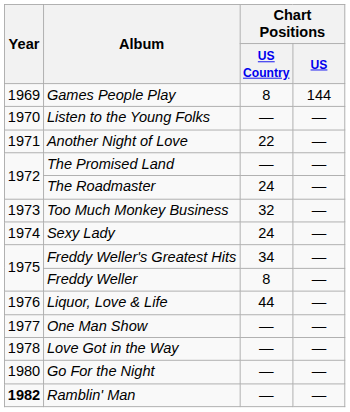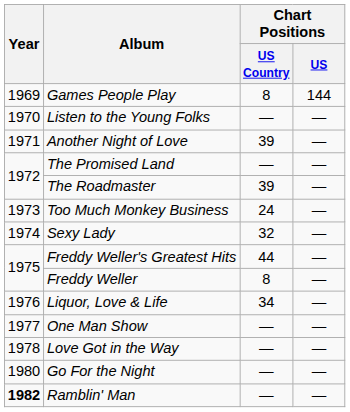 <table class="wikitable">
 <tr>
 <th rowspan="2">Year</th>
 <th rowspan="2">Album</th>
 <th colspan="2">Chart Positions</th>
 </tr>
 <tr>
 <th width="50"><small><a href='#'>US Country</a></small></th>
 <th width="50"><small><a href='#'>US</a></small></th>
 </tr>
 <tr>
 <td>1969</td>
 <td><em>Games People Play</em></td>
 <td align="center">8</td>
 <td align="center">144</td>
 </tr>
 <tr>
 <td>1970</td>
 <td><em>Listen to the Young Folks</em></td>
 <td align="center">—</td>
 <td align="center">—</td>
 </tr>
 <tr>
 <td>1971</td>
 <td><em>Another Night of Love</em></td>
-<td align="center">22</td>
+<td align="center">39</td>
 <td align="center">—</td>
 </tr>
 <tr>
 <td rowspan="2">1972</td>
 <td><em>The Promised Land</em></td>
 <td align="center">—</td>
 <td align="center">—</td>
 </tr>
 <tr>
 <td><em>The Roadmaster</em></td>
-<td align="center">24</td>
+<td align="center">39</td>
 <td align="center">—</td>
 </tr>
 <tr>
 <td>1973</td>
 <td><em>Too Much Monkey Business</em></td>
-<td align="center">32</td>
+<td align="center">24</td>
 <td align="center">—</td>
 </tr>
 <tr>
 <td>1974</td>
 <td><em>Sexy Lady</em></td>
-<td align="center">24</td>
+<td align="center">32</td>
 <td align="center">—</td>
 </tr>
 <tr>
 <td rowspan="2">1975</td>
 <td><em>Freddy Weller's Greatest Hits</em></td>
-<td align="center">34</td>
+<td align="center">44</td>
 <td align="center">—</td>
 </tr>
 <tr>
 <td><em>Freddy Weller</em></td>
 <td align="center">8</td>
 <td align="center">—</td>
 </tr>
 <tr>
 <td>1976</td>
 <td><em>Liquor, Love & Life</em></td>
-<td align="center">44</td>
+<td align="center">34</td>
 <td align="center">—</td>
 </tr>
 <tr>
 <td>1977</td>
 <td><em>One Man Show</em></td>
 <td align="center">—</td>
 <td align="center">—</td>
 </tr>
 <tr>
 <td>1978</td>
 <td><em>Love Got in the Way</em></td>
 <td align="center">—</td>
 <td align="center">—</td>
 </tr>
 <tr>
 <td>1980</td>
 <td><em>Go For the Night</em></td>
 <td align="center">—</td>
 <td align="center">—</td>
 </tr>
 <tr>
 <td><strong>1982</strong></td>
 <td><em>Ramblin' Man</em></td>
 <td align="center">—</td>
 <td align="center">—</td>
 </tr>
 </table>
